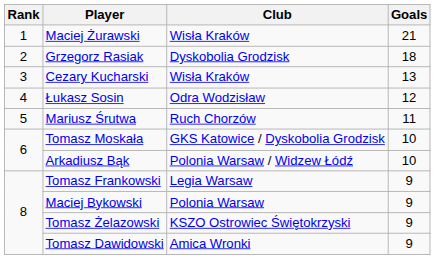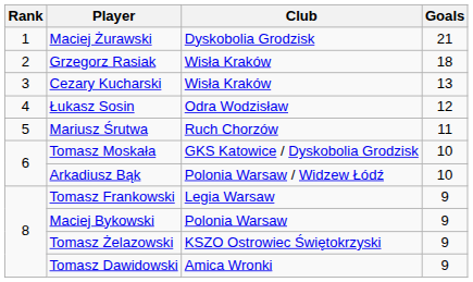 <table class="wikitable" style="text-align:center">
 <tr>
 <th>Rank</th>
 <th>Player</th>
 <th>Club</th>
 <th>Goals</th>
 </tr>
 <tr>
 <td rowspan="1">1</td>
 <td align="left"> <a href='#'>Maciej Żurawski</a></td>
-<td align="left"><a href='#'>Wisła Kraków</a></td>
+<td align="left"><a href='#'>Dyskobolia Grodzisk</a></td>
 <td>21</td>
 </tr>
 <tr>
 <td rowspan="1">2</td>
 <td align="left"> <a href='#'>Grzegorz Rasiak</a></td>
-<td align="left"><a href='#'>Dyskobolia Grodzisk</a></td>
+<td align="left"><a href='#'>Wisła Kraków</a></td>
 <td>18</td>
 </tr>
 <tr>
 <td rowspan="1">3</td>
 <td align="left"> <a href='#'>Cezary Kucharski</a></td>
 <td align="left"><a href='#'>Wisła Kraków</a></td>
 <td>13</td>
 </tr>
 <tr>
 <td rowspan="1">4</td>
 <td align="left"> <a href='#'>Łukasz Sosin</a></td>
 <td align="left"><a href='#'>Odra Wodzisław</a></td>
 <td>12</td>
 </tr>
 <tr>
 <td rowspan="1">5</td>
 <td align="left"> <a href='#'>Mariusz Śrutwa</a></td>
 <td align="left"><a href='#'>Ruch Chorzów</a></td>
 <td>11</td>
 </tr>
 <tr>
 <td rowspan="2">6</td>
 <td align="left"> <a href='#'>Tomasz Moskała</a></td>
 <td align="left"><a href='#'>GKS Katowice</a> / <a href='#'>Dyskobolia Grodzisk</a></td>
 <td>10</td>
 </tr>
 <tr>
 <td align="left"> <a href='#'>Arkadiusz Bąk</a></td>
 <td align="left"><a href='#'>Polonia Warsaw</a> / <a href='#'>Widzew Łódź</a></td>
 <td>10</td>
 </tr>
 <tr>
 <td rowspan="4">8</td>
 <td align="left"> <a href='#'>Tomasz Frankowski</a></td>
 <td align="left"><a href='#'>Legia Warsaw</a></td>
 <td>9</td>
 </tr>
 <tr>
 <td align="left"> <a href='#'>Maciej Bykowski</a></td>
 <td align="left"><a href='#'>Polonia Warsaw</a></td>
 <td>9</td>
 </tr>
 <tr>
 <td align="left"> <a href='#'>Tomasz Żelazowski</a></td>
 <td align="left"><a href='#'>KSZO Ostrowiec Świętokrzyski</a></td>
 <td>9</td>
 </tr>
 <tr>
 <td align="left"> <a href='#'>Tomasz Dawidowski</a></td>
 <td align="left"><a href='#'>Amica Wronki</a></td>
 <td>9</td>
 </tr>
 </table>
